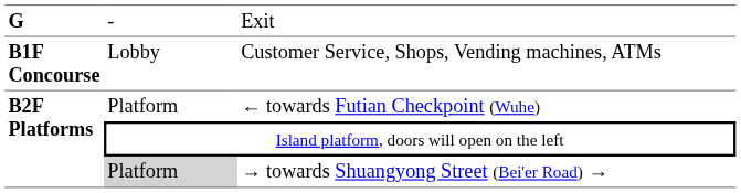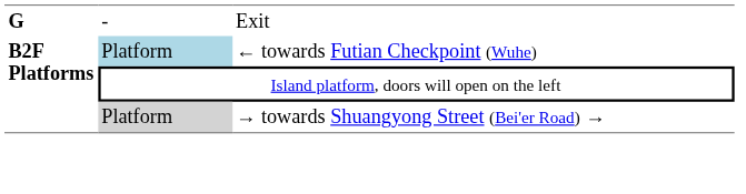 <table table border=0 cellspacing=0 cellpadding=3>
 <tr>
 <td style="border-top:solid 1px gray;" width=50 valign=top><strong>G</strong></td>
 <td style="border-top:solid 1px gray;" width=100 valign=top>-</td>
 <td style="border-top:solid 1px gray;" width=390 valign=top>Exit</td>
 </tr>
 <tr>
-<td style="border-bottom:solid 1px gray; border-top:solid 1px gray;" valign=top width=50><strong>B1F<br>Concourse</strong></td>
-<td style="border-bottom:solid 1px gray; border-top:solid 1px gray;" valign=top width=100>Lobby</td>
-<td style="border-bottom:solid 1px gray; border-top:solid 1px gray;" valign=top width=390>Customer Service, Shops, Vending machines, ATMs</td>
-</tr>
-<tr>
 <td style="border-bottom:solid 1px gray;" rowspan=4 valign=top><strong>B2F<br>Platforms</strong></td>
-<td>Platform</td>
+<td style="background: lightblue;">Platform</td>
 <td>←  towards <a href='#'>Futian Checkpoint</a> <small>(<a href='#'>Wuhe</a>)</small></td>
 </tr>
 <tr>
 <td style="border-right:solid 2px black;border-left:solid 2px black;border-top:solid 2px black;border-bottom:solid 2px black;text-align:center;" colspan=2><small><a href='#'>Island platform</a>, doors will open on the left</small></td>
 </tr>
 <tr>
 <td style="background: lightgrey; border-bottom:solid 1px gray;">Platform</td>
 <td style="border-bottom:solid 1px gray;"><span>→</span>  towards <a href='#'>Shuangyong Street</a> <small>(<a href='#'>Bei'er Road</a>)</small> →</td>
 </tr>
 </table>
